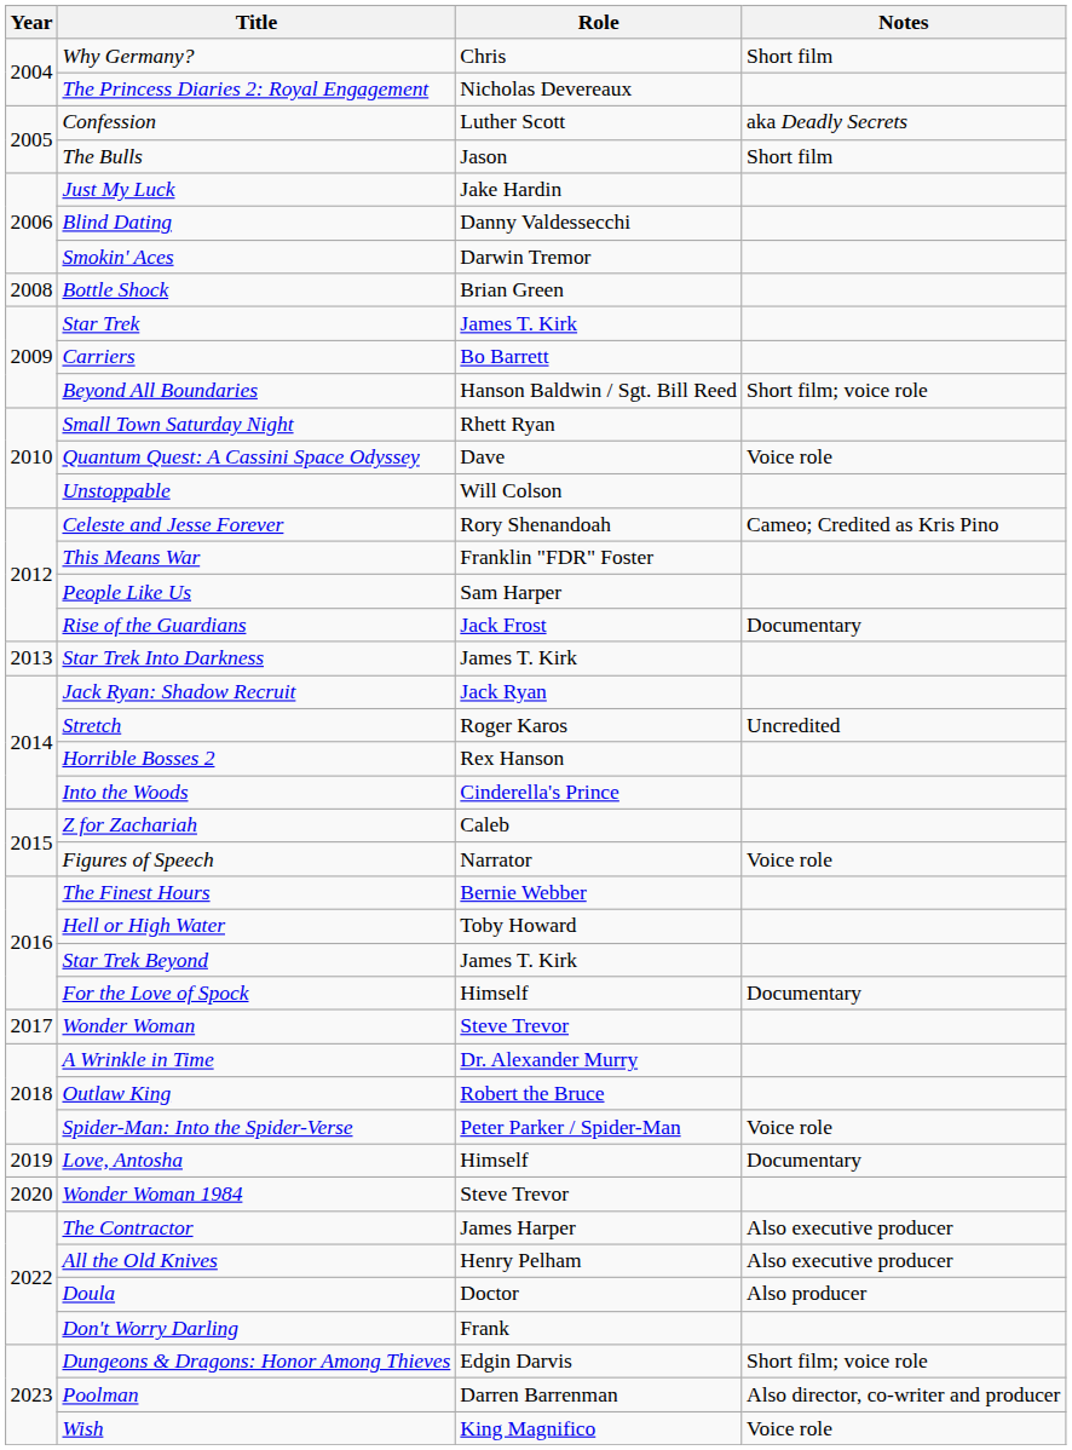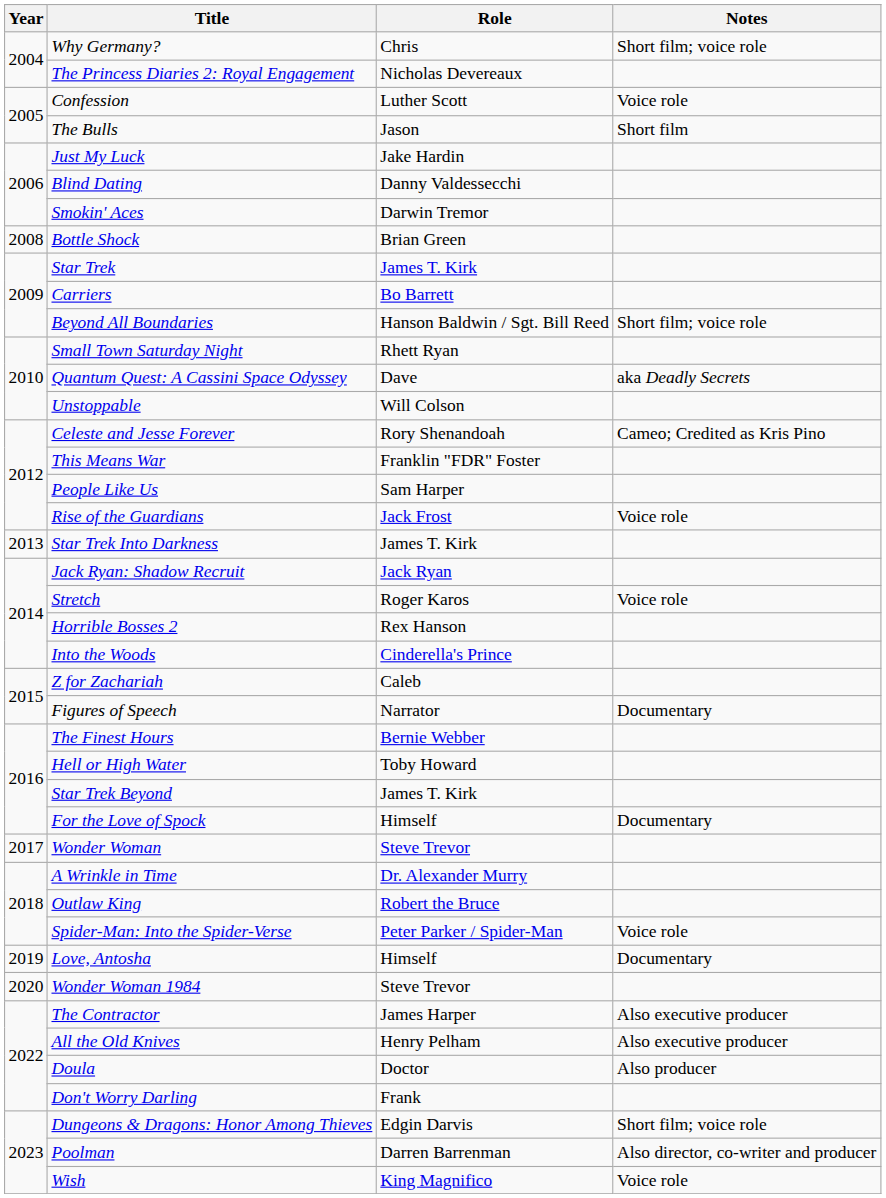 <table class="wikitable sortable">
 <tr>
 <th>Year</th>
 <th>Title</th>
 <th>Role</th>
 <th class="unsortable">Notes</th>
 </tr>
 <tr>
 <td rowspan="2">2004</td>
 <td><em>Why Germany?</em></td>
 <td>Chris</td>
-<td>Short film</td>
+<td>Short film; voice role</td>
 </tr>
 <tr>
 <td><em><a href='#'>The Princess Diaries 2: Royal Engagement</a></em></td>
 <td>Nicholas Devereaux</td>
 <td></td>
 </tr>
 <tr>
 <td rowspan="2">2005</td>
 <td><em>Confession</em></td>
 <td>Luther Scott</td>
-<td>aka <em>Deadly Secrets</em></td>
+<td>Voice role</td>
 </tr>
 <tr>
 <td><em>The Bulls</em></td>
 <td>Jason</td>
 <td>Short film</td>
 </tr>
 <tr>
 <td rowspan="3">2006</td>
 <td><em><a href='#'>Just My Luck</a></em></td>
 <td>Jake Hardin</td>
 <td></td>
 </tr>
 <tr>
 <td><em><a href='#'>Blind Dating</a></em></td>
 <td>Danny Valdessecchi</td>
 <td></td>
 </tr>
 <tr>
 <td><em><a href='#'>Smokin' Aces</a></em></td>
 <td>Darwin Tremor</td>
 <td></td>
 </tr>
 <tr>
 <td>2008</td>
 <td><em><a href='#'>Bottle Shock</a></em></td>
 <td>Brian Green</td>
 <td></td>
 </tr>
 <tr>
 <td rowspan="3">2009</td>
 <td><em><a href='#'>Star Trek</a></em></td>
 <td><a href='#'>James T. Kirk</a></td>
 <td></td>
 </tr>
 <tr>
 <td><em><a href='#'>Carriers</a></em></td>
 <td><a href='#'>Bo Barrett</a></td>
 <td></td>
 </tr>
 <tr>
 <td><em><a href='#'>Beyond All Boundaries</a></em></td>
 <td>Hanson Baldwin / Sgt. Bill Reed</td>
 <td>Short film; voice role</td>
 </tr>
 <tr>
 <td rowspan="3">2010</td>
 <td><em><a href='#'>Small Town Saturday Night</a></em></td>
 <td>Rhett Ryan</td>
 <td></td>
 </tr>
 <tr>
 <td><em><a href='#'>Quantum Quest: A Cassini Space Odyssey</a></em></td>
 <td>Dave</td>
-<td>Voice role</td>
+<td>aka <em>Deadly Secrets</em></td>
 </tr>
 <tr>
 <td><em><a href='#'>Unstoppable</a></em></td>
 <td>Will Colson</td>
 <td></td>
 </tr>
 <tr>
 <td rowspan="4">2012</td>
 <td><em><a href='#'>Celeste and Jesse Forever</a></em></td>
 <td>Rory Shenandoah</td>
 <td>Cameo; Credited as Kris Pino</td>
 </tr>
 <tr>
 <td><em><a href='#'>This Means War</a></em></td>
 <td>Franklin "FDR" Foster</td>
 <td></td>
 </tr>
 <tr>
 <td><em><a href='#'>People Like Us</a></em></td>
 <td>Sam Harper</td>
 <td></td>
 </tr>
 <tr>
 <td><em><a href='#'>Rise of the Guardians</a></em></td>
 <td><a href='#'>Jack Frost</a></td>
-<td>Documentary</td>
+<td>Voice role</td>
 </tr>
 <tr>
 <td>2013</td>
 <td><em><a href='#'>Star Trek Into Darkness</a></em></td>
 <td>James T. Kirk</td>
 <td></td>
 </tr>
 <tr>
 <td rowspan="4">2014</td>
 <td><em><a href='#'>Jack Ryan: Shadow Recruit</a></em></td>
 <td><a href='#'>Jack Ryan</a></td>
 <td></td>
 </tr>
 <tr>
 <td><em><a href='#'>Stretch</a></em></td>
 <td>Roger Karos</td>
-<td>Uncredited</td>
+<td>Voice role</td>
 </tr>
 <tr>
 <td><em><a href='#'>Horrible Bosses 2</a></em></td>
 <td>Rex Hanson</td>
 <td></td>
 </tr>
 <tr>
 <td><em><a href='#'>Into the Woods</a></em></td>
 <td><a href='#'>Cinderella's Prince</a></td>
 <td></td>
 </tr>
 <tr>
 <td rowspan="2">2015</td>
 <td><em><a href='#'>Z for Zachariah</a></em></td>
 <td>Caleb</td>
 <td></td>
 </tr>
 <tr>
 <td><em>Figures of Speech</em></td>
 <td>Narrator</td>
-<td>Voice role</td>
+<td>Documentary</td>
 </tr>
 <tr>
 <td rowspan="4">2016</td>
 <td><em><a href='#'>The Finest Hours</a></em></td>
 <td><a href='#'>Bernie Webber</a></td>
 <td></td>
 </tr>
 <tr>
 <td><em><a href='#'>Hell or High Water</a></em></td>
 <td>Toby Howard</td>
 <td></td>
 </tr>
 <tr>
 <td><em><a href='#'>Star Trek Beyond</a></em></td>
 <td>James T. Kirk</td>
 <td></td>
 </tr>
 <tr>
 <td><em><a href='#'>For the Love of Spock</a></em></td>
 <td>Himself</td>
 <td>Documentary</td>
 </tr>
 <tr>
 <td>2017</td>
 <td><em><a href='#'>Wonder Woman</a></em></td>
 <td><a href='#'>Steve Trevor</a></td>
 <td></td>
 </tr>
 <tr>
 <td rowspan="3">2018</td>
 <td><em><a href='#'>A Wrinkle in Time</a></em></td>
 <td><a href='#'>Dr. Alexander Murry</a></td>
 <td></td>
 </tr>
 <tr>
 <td><em><a href='#'>Outlaw King</a></em></td>
 <td><a href='#'>Robert the Bruce</a></td>
 <td></td>
 </tr>
 <tr>
 <td><em><a href='#'>Spider-Man: Into the Spider-Verse</a></em></td>
 <td><a href='#'>Peter Parker / Spider-Man</a></td>
 <td>Voice role</td>
 </tr>
 <tr>
 <td>2019</td>
 <td><em><a href='#'>Love, Antosha</a></em></td>
 <td>Himself</td>
 <td>Documentary</td>
 </tr>
 <tr>
 <td>2020</td>
 <td><em><a href='#'>Wonder Woman 1984</a></em></td>
 <td>Steve Trevor</td>
 <td></td>
 </tr>
 <tr>
 <td rowspan="4">2022</td>
 <td><em><a href='#'>The Contractor</a></em></td>
 <td>James Harper</td>
 <td>Also executive producer</td>
 </tr>
 <tr>
 <td><em><a href='#'>All the Old Knives</a></em></td>
 <td>Henry Pelham</td>
 <td>Also executive producer</td>
 </tr>
 <tr>
 <td><em><a href='#'>Doula</a></em></td>
 <td>Doctor</td>
 <td>Also producer</td>
 </tr>
 <tr>
 <td><em><a href='#'>Don't Worry Darling</a></em></td>
 <td>Frank</td>
 <td></td>
 </tr>
 <tr>
 <td rowspan="3">2023</td>
 <td><em><a href='#'>Dungeons & Dragons: Honor Among Thieves</a></em></td>
 <td>Edgin Darvis</td>
 <td>Short film; voice role</td>
 </tr>
 <tr>
 <td><em><a href='#'>Poolman</a></em></td>
 <td>Darren Barrenman</td>
 <td>Also director, co-writer and producer</td>
 </tr>
 <tr>
 <td><em><a href='#'>Wish</a></em></td>
 <td><a href='#'>King Magnifico</a></td>
 <td>Voice role</td>
 </tr>
 </table>
